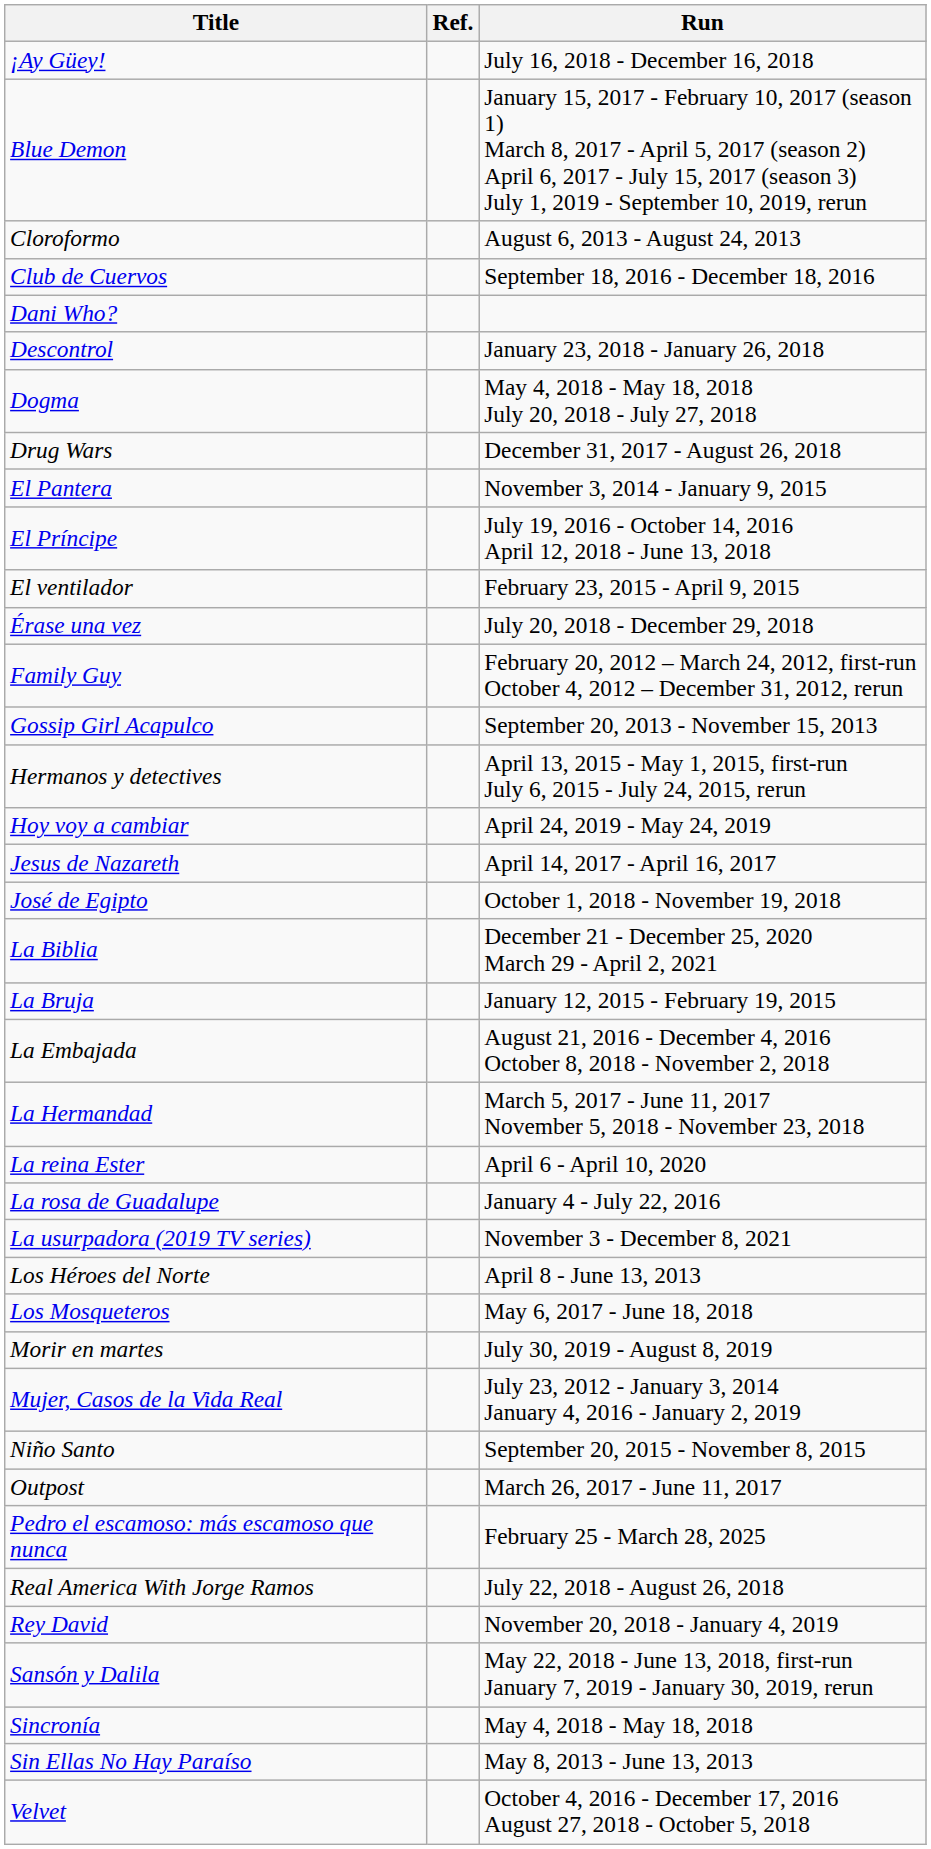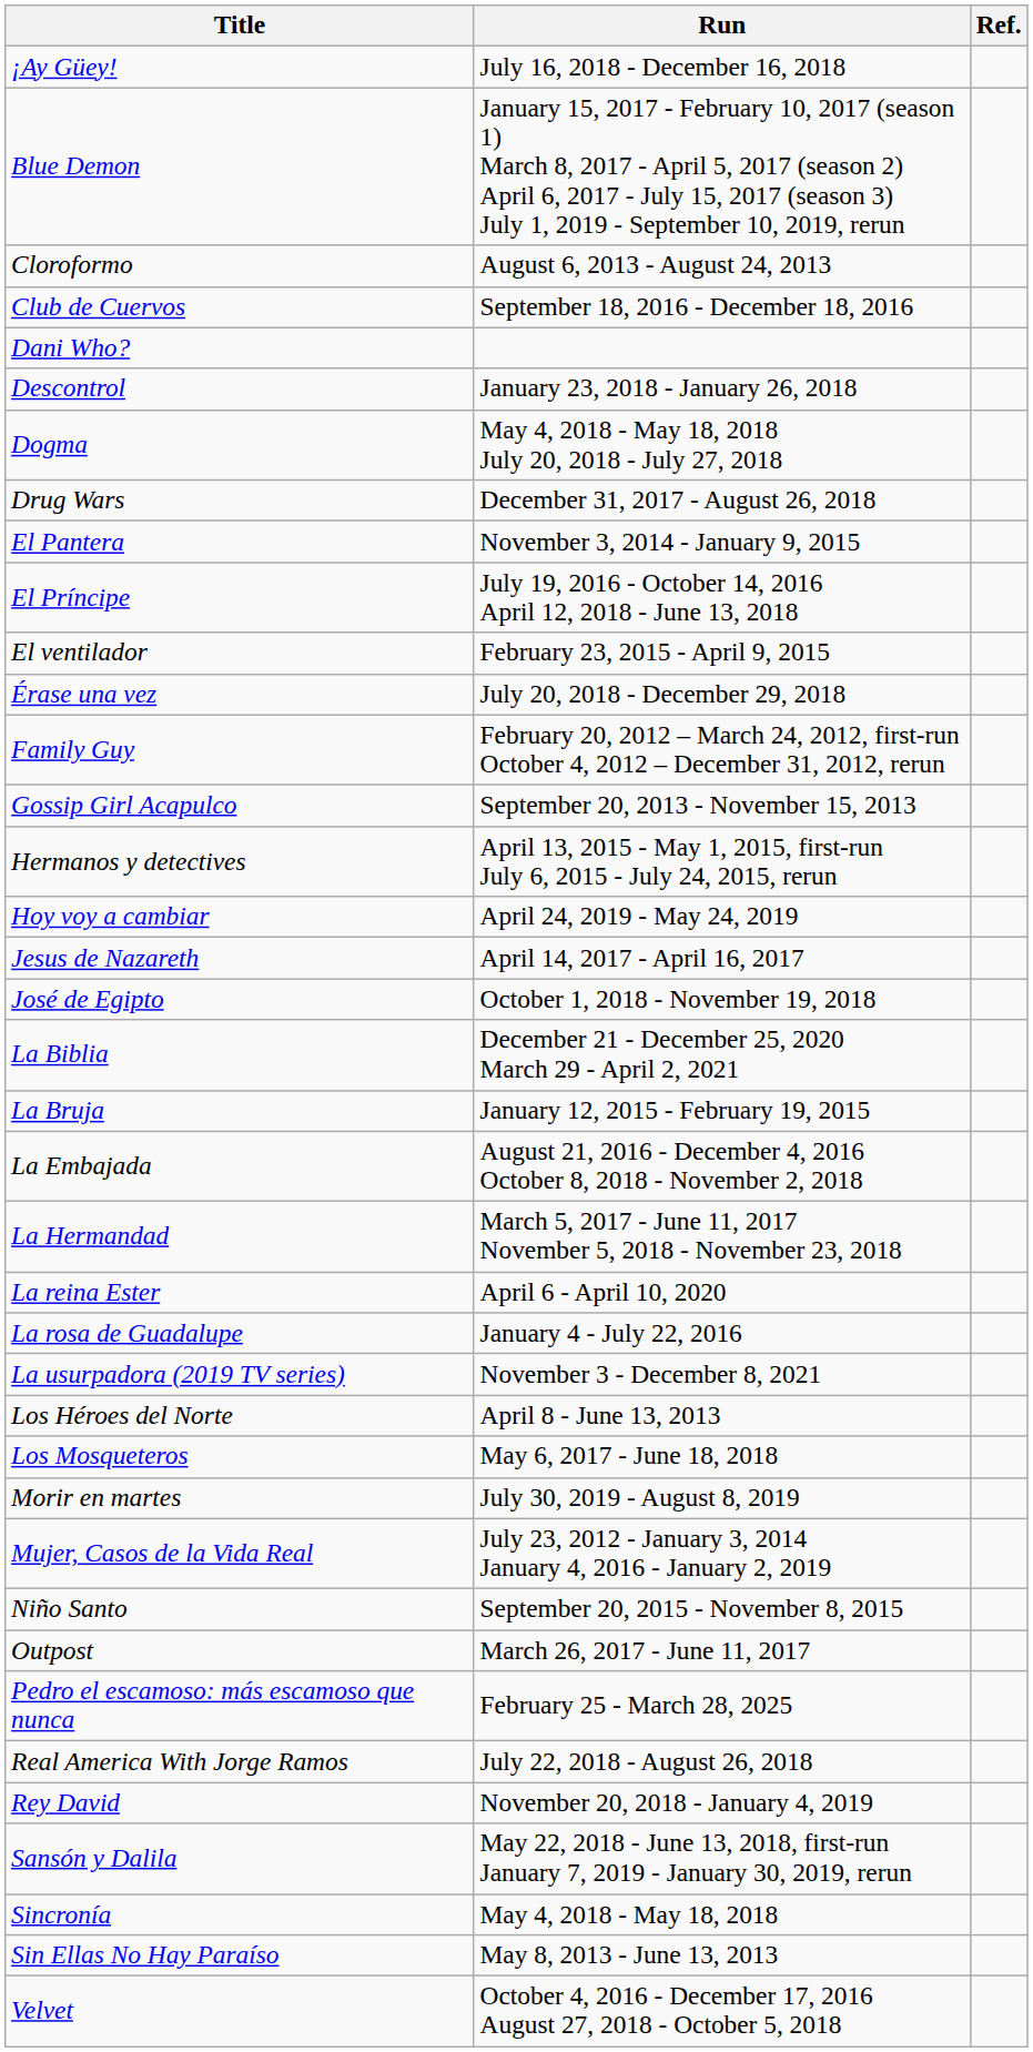 <table class="wikitable sortable" style="width:50%;">
 <tr>
 <th>Title</th>
+<th>Run</th>
 <th>Ref.</th>
-<th>Run</th>
 </tr>
 <tr>
 <td><em><a href='#'>¡Ay Güey!</a></em></td>
+<td>July 16, 2018 - December 16, 2018</td>
 <td></td>
-<td>July 16, 2018 - December 16, 2018</td>
 </tr>
 <tr>
 <td><em> <a href='#'>Blue Demon</a></em></td>
+<td>January 15, 2017 - February 10, 2017 (season 1)<br>March 8, 2017 - April 5, 2017 (season 2)<br>April 6, 2017 - July 15, 2017 (season 3)<br>July 1, 2019 - September 10, 2019, rerun</td>
 <td></td>
-<td>January 15, 2017 - February 10, 2017 (season 1)<br>March 8, 2017 - April 5, 2017 (season 2)<br>April 6, 2017 - July 15, 2017 (season 3)<br>July 1, 2019 - September 10, 2019, rerun</td>
 </tr>
 <tr>
 <td><em>Cloroformo</em></td>
+<td>August 6, 2013 - August 24, 2013</td>
 <td></td>
-<td>August 6, 2013 - August 24, 2013</td>
 </tr>
 <tr>
 <td><em><a href='#'>Club de Cuervos</a></em></td>
+<td>September 18, 2016 - December 18, 2016</td>
 <td></td>
-<td>September 18, 2016 - December 18, 2016</td>
 </tr>
 <tr>
 <td><em><a href='#'>Dani Who?</a></em></td>
 <td></td>
 <td></td>
 </tr>
 <tr>
 <td><em><a href='#'>Descontrol</a></em></td>
+<td>January 23, 2018 - January 26, 2018</td>
 <td></td>
-<td>January 23, 2018 - January 26, 2018</td>
 </tr>
 <tr>
 <td><em><a href='#'>Dogma</a></em></td>
+<td>May 4, 2018 - May 18, 2018<br>July 20, 2018 - July 27, 2018</td>
 <td></td>
-<td>May 4, 2018 - May 18, 2018<br>July 20, 2018 - July 27, 2018</td>
 </tr>
 <tr>
 <td><em>Drug Wars</em></td>
+<td>December 31, 2017 - August 26, 2018</td>
 <td></td>
-<td>December 31, 2017 - August 26, 2018</td>
 </tr>
 <tr>
 <td><em><a href='#'>El Pantera</a></em></td>
+<td>November 3, 2014 - January 9, 2015</td>
 <td></td>
-<td>November 3, 2014 - January 9, 2015</td>
 </tr>
 <tr>
 <td><em><a href='#'>El Príncipe</a></em></td>
+<td>July 19, 2016 - October 14, 2016<br>April 12, 2018 - June 13, 2018</td>
 <td></td>
-<td>July 19, 2016 - October 14, 2016<br>April 12, 2018 - June 13, 2018</td>
 </tr>
 <tr>
 <td><em>El ventilador</em></td>
+<td>February 23, 2015 - April 9, 2015</td>
 <td></td>
-<td>February 23, 2015 - April 9, 2015</td>
 </tr>
 <tr>
 <td><em><a href='#'>Érase una vez</a></em></td>
+<td>July 20, 2018 - December 29, 2018</td>
 <td></td>
-<td>July 20, 2018 - December 29, 2018</td>
 </tr>
 <tr>
 <td><em><a href='#'>Family Guy</a></em></td>
+<td>February 20, 2012 – March 24, 2012, first-run<br>October 4, 2012 – December 31, 2012, rerun</td>
 <td></td>
-<td>February 20, 2012 – March 24, 2012, first-run<br>October 4, 2012 – December 31, 2012, rerun</td>
 </tr>
 <tr>
 <td><em><a href='#'>Gossip Girl Acapulco</a></em></td>
+<td>September 20, 2013 - November 15, 2013</td>
 <td></td>
-<td>September 20, 2013 - November 15, 2013</td>
 </tr>
 <tr>
 <td><em>Hermanos y detectives</em></td>
+<td>April 13, 2015 - May 1, 2015, first-run<br>July 6, 2015 - July 24, 2015, rerun</td>
 <td></td>
-<td>April 13, 2015 - May 1, 2015, first-run<br>July 6, 2015 - July 24, 2015, rerun</td>
 </tr>
 <tr>
 <td><em><a href='#'>Hoy voy a cambiar</a></em></td>
+<td>April 24, 2019 - May 24, 2019</td>
 <td></td>
-<td>April 24, 2019 - May 24, 2019</td>
 </tr>
 <tr>
 <td><em><a href='#'>Jesus de Nazareth</a></em></td>
+<td>April 14, 2017 - April 16, 2017</td>
 <td></td>
-<td>April 14, 2017 - April 16, 2017</td>
 </tr>
 <tr>
 <td><em><a href='#'>José de Egipto</a></em></td>
+<td>October 1, 2018 - November 19, 2018</td>
 <td></td>
-<td>October 1, 2018 - November 19, 2018</td>
 </tr>
 <tr>
 <td><em><a href='#'>La Biblia</a></em></td>
+<td>December 21 - December 25, 2020<br>March 29 - April 2, 2021</td>
 <td></td>
-<td>December 21 - December 25, 2020<br>March 29 - April 2, 2021</td>
 </tr>
 <tr>
 <td><em><a href='#'>La Bruja</a></em></td>
+<td>January 12, 2015 - February 19, 2015</td>
 <td></td>
-<td>January 12, 2015 - February 19, 2015</td>
 </tr>
 <tr>
 <td><em>La Embajada</em></td>
+<td>August 21, 2016 - December 4, 2016<br>October 8, 2018 - November 2, 2018</td>
 <td></td>
-<td>August 21, 2016 - December 4, 2016<br>October 8, 2018 - November 2, 2018</td>
 </tr>
 <tr>
 <td><em><a href='#'>La Hermandad</a></em></td>
+<td>March 5, 2017 - June 11, 2017<br>November 5, 2018 - November 23, 2018</td>
 <td></td>
-<td>March 5, 2017 - June 11, 2017<br>November 5, 2018 - November 23, 2018</td>
 </tr>
 <tr>
 <td><em><a href='#'>La reina Ester</a></em></td>
+<td>April 6 - April 10, 2020</td>
 <td></td>
-<td>April 6 - April 10, 2020</td>
 </tr>
 <tr>
 <td><em><a href='#'>La rosa de Guadalupe</a></em></td>
+<td>January 4 - July 22, 2016</td>
 <td></td>
-<td>January 4 - July 22, 2016</td>
 </tr>
 <tr>
 <td><em><a href='#'>La usurpadora (2019 TV series)</a></em></td>
+<td>November 3 - December 8, 2021</td>
 <td></td>
-<td>November 3 - December 8, 2021</td>
 </tr>
 <tr>
 <td><em>Los Héroes del Norte</em></td>
+<td>April 8 - June 13, 2013</td>
 <td></td>
-<td>April 8 - June 13, 2013</td>
 </tr>
 <tr>
 <td><em><a href='#'>Los Mosqueteros</a></em></td>
+<td>May 6, 2017 - June 18, 2018</td>
 <td></td>
-<td>May 6, 2017 - June 18, 2018</td>
 </tr>
 <tr>
 <td><em>Morir en martes</em></td>
+<td>July 30, 2019 - August 8, 2019</td>
 <td></td>
-<td>July 30, 2019 - August 8, 2019</td>
 </tr>
 <tr>
 <td><em><a href='#'>Mujer, Casos de la Vida Real</a></em></td>
+<td>July 23, 2012 - January 3, 2014<br>January 4, 2016 - January 2, 2019</td>
 <td></td>
-<td>July 23, 2012 - January 3, 2014<br>January 4, 2016 - January 2, 2019</td>
 </tr>
 <tr>
 <td><em>Niño Santo</em></td>
+<td>September 20, 2015 - November 8, 2015</td>
 <td></td>
-<td>September 20, 2015 - November 8, 2015</td>
 </tr>
 <tr>
 <td><em>Outpost</em></td>
+<td>March 26, 2017 - June 11, 2017</td>
 <td></td>
-<td>March 26, 2017 - June 11, 2017</td>
 </tr>
 <tr>
 <td><em><a href='#'>Pedro el escamoso: más escamoso que nunca</a></em></td>
+<td>February 25 - March 28, 2025</td>
 <td></td>
-<td>February 25 - March 28, 2025</td>
 </tr>
 <tr>
 <td><em>Real America With Jorge Ramos</em></td>
+<td>July 22, 2018 - August 26, 2018</td>
 <td></td>
-<td>July 22, 2018 - August 26, 2018</td>
 </tr>
 <tr>
 <td><em><a href='#'>Rey David</a></em></td>
+<td>November 20, 2018 - January 4, 2019</td>
 <td></td>
-<td>November 20, 2018 - January 4, 2019</td>
 </tr>
 <tr>
 <td><em><a href='#'>Sansón y Dalila</a></em></td>
+<td>May 22, 2018 - June 13, 2018, first-run<br>January 7, 2019 - January 30, 2019, rerun</td>
 <td></td>
-<td>May 22, 2018 - June 13, 2018, first-run<br>January 7, 2019 - January 30, 2019, rerun</td>
 </tr>
 <tr>
 <td><em><a href='#'>Sincronía</a></em></td>
+<td>May 4, 2018 - May 18, 2018</td>
 <td></td>
-<td>May 4, 2018 - May 18, 2018</td>
 </tr>
 <tr>
 <td><em><a href='#'>Sin Ellas No Hay Paraíso</a></em></td>
+<td>May 8, 2013 - June 13, 2013</td>
 <td></td>
-<td>May 8, 2013 - June 13, 2013</td>
 </tr>
 <tr>
 <td><em><a href='#'>Velvet</a></em></td>
+<td>October 4, 2016 - December 17, 2016<br>August 27, 2018 - October 5, 2018</td>
 <td></td>
-<td>October 4, 2016 - December 17, 2016<br>August 27, 2018 - October 5, 2018</td>
 </tr>
 </table>
